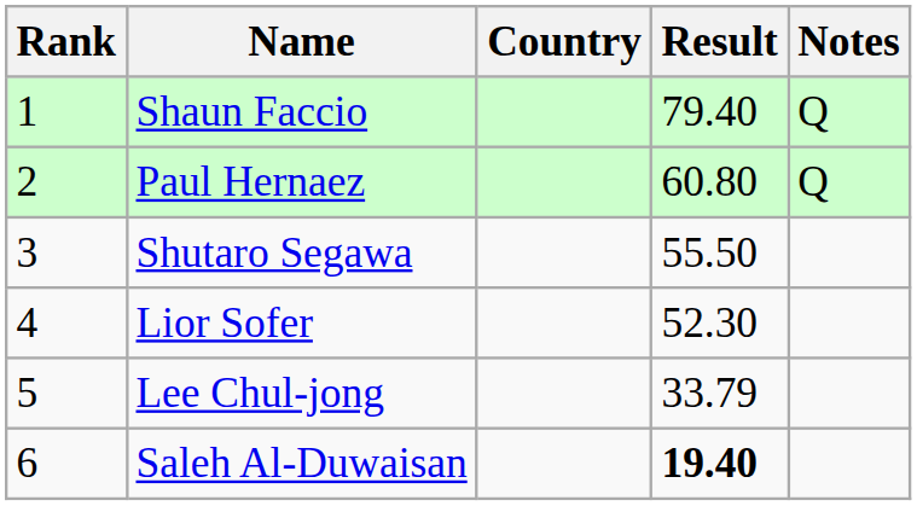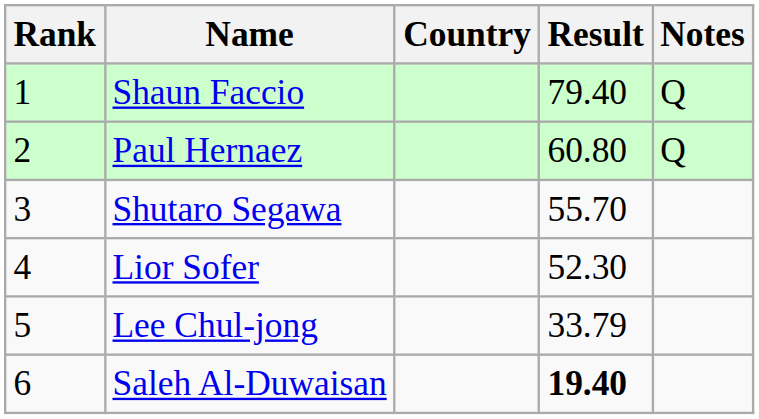 <table class="wikitable" style="font-size:95%" style="text-align:center; width:35em;">
 <tr>
 <th>Rank</th>
 <th>Name</th>
 <th>Country</th>
 <th>Result</th>
 <th>Notes</th>
 </tr>
 <tr bgcolor=ccffcc>
 <td>1</td>
 <td align=left><a href='#'>Shaun Faccio</a></td>
 <td align="left"></td>
 <td>79.40</td>
 <td>Q</td>
 </tr>
 <tr bgcolor=ccffcc>
 <td>2</td>
 <td align=left><a href='#'>Paul Hernaez</a></td>
 <td align=left></td>
 <td>60.80</td>
 <td>Q</td>
 </tr>
 <tr>
 <td>3</td>
 <td align=left><a href='#'>Shutaro Segawa</a></td>
 <td align="left"></td>
-<td>55.50</td>
+<td>55.70</td>
 <td></td>
 </tr>
 <tr>
 <td>4</td>
 <td align=left><a href='#'>Lior Sofer</a></td>
 <td align=left></td>
 <td>52.30</td>
 <td></td>
 </tr>
 <tr>
 <td>5</td>
 <td align=left><a href='#'>Lee Chul-jong</a></td>
 <td align=left></td>
 <td>33.79</td>
 <td></td>
 </tr>
 <tr>
 <td>6</td>
 <td align=left><a href='#'>Saleh Al-Duwaisan</a></td>
 <td align=left></td>
 <td><strong>19.40</strong></td>
 <td></td>
 </tr>
 </table>
